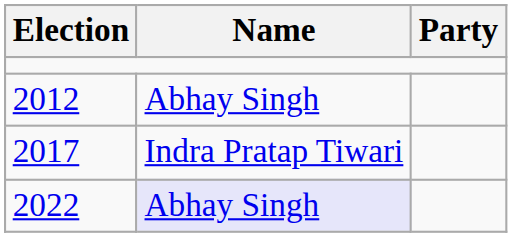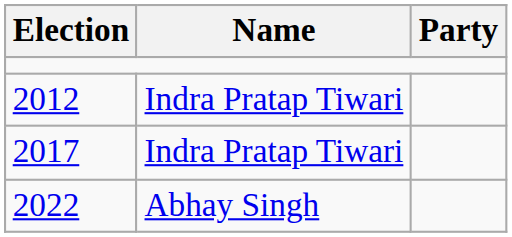 <table class="wikitable sortable">
 <tr>
 <th>Election</th>
 <th>Name</th>
 <th colspan="2">Party</th>
 </tr>
 <tr>
 <td colspan="4"></td>
 </tr>
 <tr>
 <td><a href='#'>2012</a></td>
-<td><a href='#'>Abhay Singh</a></td>
+<td><a href='#'>Indra Pratap Tiwari</a></td>
 <td></td>
 </tr>
 <tr>
 <td><a href='#'>2017</a></td>
 <td><a href='#'>Indra Pratap Tiwari</a></td>
 <td></td>
 </tr>
 <tr>
 <td><a href='#'>2022</a></td>
-<td style="background: lavender;"><a href='#'>Abhay Singh</a></td>
+<td><a href='#'>Abhay Singh</a></td>
 <td></td>
 </tr>
 </table>
